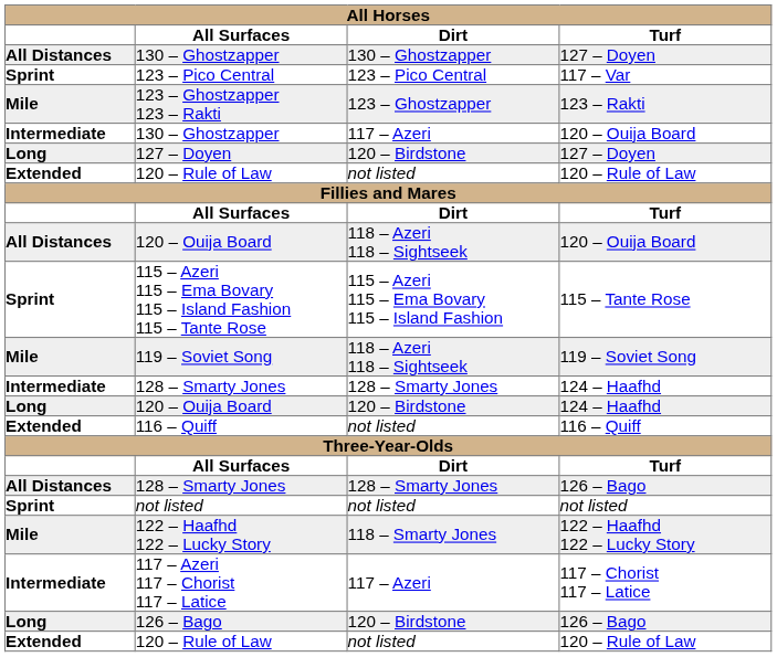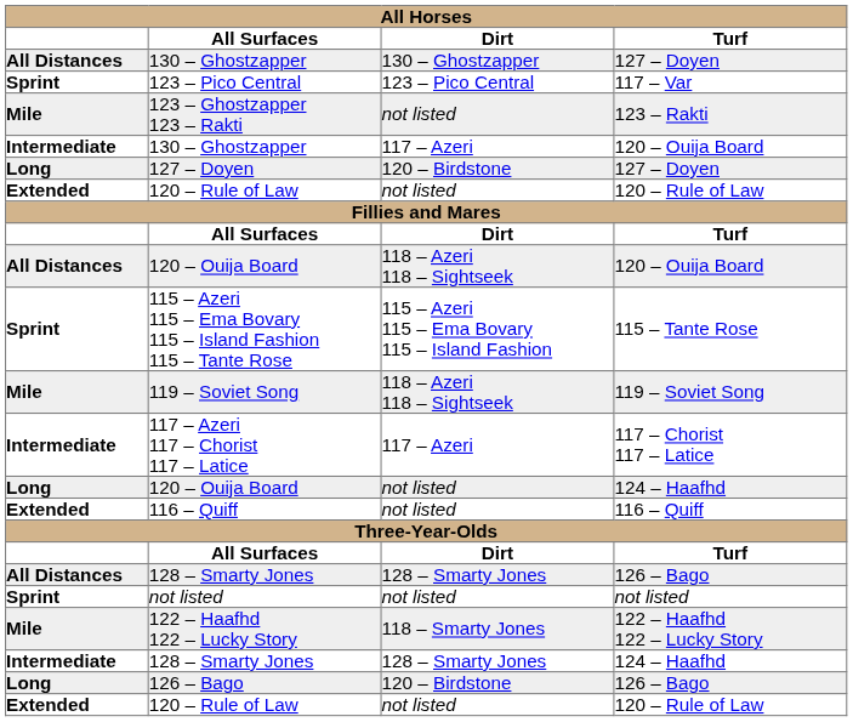 <table border="1" cellpadding="0" style="border-collapse: collapse; font-size:90%">
 <tr align="center">
 <td bgcolor="#D2B48C" colspan="4"><strong>All Horses</strong></td>
 </tr>
 <tr>
 <th width="110px"></th>
 <th width="180px">All Surfaces</th>
 <th width="180px">Dirt</th>
 <th width="180px">Turf</th>
 </tr>
 <tr bgcolor="#EFEFEF">
 <td><strong>All Distances</strong></td>
 <td>130 – <a href='#'>Ghostzapper</a></td>
 <td>130 – <a href='#'>Ghostzapper</a></td>
 <td>127 – <a href='#'>Doyen</a></td>
 </tr>
 <tr>
 <td><strong>Sprint</strong></td>
 <td>123 – <a href='#'>Pico Central</a></td>
 <td>123 – <a href='#'>Pico Central</a></td>
 <td>117 – <a href='#'>Var</a></td>
 </tr>
 <tr bgcolor="#EFEFEF">
 <td><strong>Mile</strong></td>
 <td>123 – <a href='#'>Ghostzapper</a> <br> 123 – <a href='#'>Rakti</a></td>
-<td>123 – <a href='#'>Ghostzapper</a></td>
+<td><em>not listed</em></td>
 <td>123 – <a href='#'>Rakti</a></td>
 </tr>
 <tr>
 <td><strong>Intermediate</strong></td>
 <td>130 – <a href='#'>Ghostzapper</a></td>
 <td>117 – <a href='#'>Azeri</a></td>
 <td>120 – <a href='#'>Ouija Board</a></td>
 </tr>
 <tr bgcolor="#EFEFEF">
 <td><strong>Long</strong></td>
 <td>127 – <a href='#'>Doyen</a></td>
 <td>120 – <a href='#'>Birdstone</a></td>
 <td>127 – <a href='#'>Doyen</a></td>
 </tr>
 <tr>
 <td><strong>Extended</strong></td>
 <td>120 – <a href='#'>Rule of Law</a></td>
 <td><em>not listed</em></td>
 <td>120 – <a href='#'>Rule of Law</a></td>
 </tr>
 <tr align="center">
 <td bgcolor="#D2B48C" colspan="4"><strong>Fillies and Mares</strong></td>
 </tr>
 <tr>
 <th></th>
 <th>All Surfaces</th>
 <th>Dirt</th>
 <th>Turf</th>
 </tr>
 <tr bgcolor="#EFEFEF">
 <td><strong>All Distances</strong></td>
 <td>120 – <a href='#'>Ouija Board</a></td>
 <td>118 – <a href='#'>Azeri</a> <br> 118 – <a href='#'>Sightseek</a></td>
 <td>120 – <a href='#'>Ouija Board</a></td>
 </tr>
 <tr>
 <td><strong>Sprint</strong></td>
 <td>115 – <a href='#'>Azeri</a> <br> 115 – <a href='#'>Ema Bovary</a> <br> 115 – <a href='#'>Island Fashion</a> <br> 115 – <a href='#'>Tante Rose</a></td>
 <td>115 – <a href='#'>Azeri</a> <br> 115 – <a href='#'>Ema Bovary</a> <br> 115 – <a href='#'>Island Fashion</a></td>
 <td>115 – <a href='#'>Tante Rose</a></td>
 </tr>
 <tr bgcolor="#EFEFEF">
 <td><strong>Mile</strong></td>
 <td>119 – <a href='#'>Soviet Song</a></td>
 <td>118 – <a href='#'>Azeri</a> <br> 118 – <a href='#'>Sightseek</a></td>
 <td>119 – <a href='#'>Soviet Song</a></td>
 </tr>
 <tr>
 <td><strong>Intermediate</strong></td>
-<td>128 – <a href='#'>Smarty Jones</a></td>
-<td>128 – <a href='#'>Smarty Jones</a></td>
-<td>124 – <a href='#'>Haafhd</a></td>
+<td>117 – <a href='#'>Azeri</a> <br> 117 – <a href='#'>Chorist</a> <br> 117 – <a href='#'>Latice</a></td>
+<td>117 – <a href='#'>Azeri</a></td>
+<td>117 – <a href='#'>Chorist</a> <br> 117 – <a href='#'>Latice</a></td>
 </tr>
 <tr bgcolor="#EFEFEF">
 <td><strong>Long</strong></td>
 <td>120 – <a href='#'>Ouija Board</a></td>
-<td>120 – <a href='#'>Birdstone</a></td>
+<td><em>not listed</em></td>
 <td>124 – <a href='#'>Haafhd</a></td>
 </tr>
 <tr>
 <td><strong>Extended</strong></td>
 <td>116 – <a href='#'>Quiff</a></td>
 <td><em>not listed</em></td>
 <td>116 – <a href='#'>Quiff</a></td>
 </tr>
 <tr align="center">
 <td bgcolor="#D2B48C" colspan="4"><strong>Three-Year-Olds</strong></td>
 </tr>
 <tr>
 <th></th>
 <th>All Surfaces</th>
 <th>Dirt</th>
 <th>Turf</th>
 </tr>
 <tr bgcolor="#EFEFEF">
 <td><strong>All Distances</strong></td>
 <td>128 – <a href='#'>Smarty Jones</a></td>
 <td>128 – <a href='#'>Smarty Jones</a></td>
 <td>126 – <a href='#'>Bago</a></td>
 </tr>
 <tr>
 <td><strong>Sprint</strong></td>
 <td><em>not listed</em></td>
 <td><em>not listed</em></td>
 <td><em>not listed</em></td>
 </tr>
 <tr bgcolor="#EFEFEF">
 <td><strong>Mile</strong></td>
 <td>122 – <a href='#'>Haafhd</a> <br> 122 – <a href='#'>Lucky Story</a></td>
 <td>118 – <a href='#'>Smarty Jones</a></td>
 <td>122 – <a href='#'>Haafhd</a> <br> 122 – <a href='#'>Lucky Story</a></td>
 </tr>
 <tr>
 <td><strong>Intermediate</strong></td>
-<td>117 – <a href='#'>Azeri</a> <br> 117 – <a href='#'>Chorist</a> <br> 117 – <a href='#'>Latice</a></td>
-<td>117 – <a href='#'>Azeri</a></td>
-<td>117 – <a href='#'>Chorist</a> <br> 117 – <a href='#'>Latice</a></td>
+<td>128 – <a href='#'>Smarty Jones</a></td>
+<td>128 – <a href='#'>Smarty Jones</a></td>
+<td>124 – <a href='#'>Haafhd</a></td>
 </tr>
 <tr bgcolor="#EFEFEF">
 <td><strong>Long</strong></td>
 <td>126 – <a href='#'>Bago</a></td>
 <td>120 – <a href='#'>Birdstone</a></td>
 <td>126 – <a href='#'>Bago</a></td>
 </tr>
 <tr>
 <td><strong>Extended</strong></td>
 <td>120 – <a href='#'>Rule of Law</a></td>
 <td><em>not listed</em></td>
 <td>120 – <a href='#'>Rule of Law</a></td>
 </tr>
 </table>
